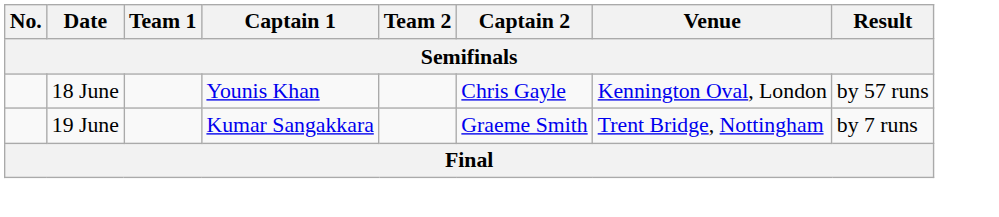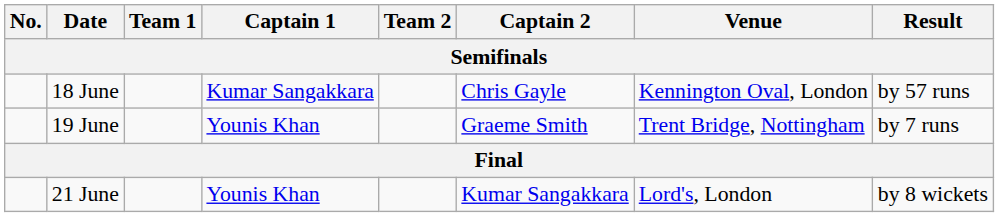 <table class="wikitable">
 <tr>
 <th>No.</th>
 <th>Date</th>
 <th>Team 1</th>
 <th>Captain 1</th>
 <th>Team 2</th>
 <th>Captain 2</th>
 <th>Venue</th>
 <th>Result</th>
 </tr>
 <tr>
 <th colspan="8">Semifinals</th>
 </tr>
 <tr>
 <td></td>
 <td>18 June</td>
 <td></td>
-<td><a href='#'>Younis Khan</a></td>
+<td><a href='#'>Kumar Sangakkara</a></td>
 <td></td>
 <td><a href='#'>Chris Gayle</a></td>
 <td><a href='#'>Kennington Oval</a>, London</td>
 <td> by 57 runs</td>
 </tr>
 <tr>
 <td></td>
 <td>19 June</td>
 <td></td>
-<td><a href='#'>Kumar Sangakkara</a></td>
+<td><a href='#'>Younis Khan</a></td>
 <td></td>
 <td><a href='#'>Graeme Smith</a></td>
 <td><a href='#'>Trent Bridge</a>, <a href='#'>Nottingham</a></td>
 <td> by 7 runs</td>
 </tr>
 <tr>
 <th colspan="8">Final</th>
 </tr>
+<tr>
+<td></td>
+<td>21 June</td>
+<td></td>
+<td><a href='#'>Younis Khan</a></td>
+<td></td>
+<td><a href='#'>Kumar Sangakkara</a></td>
+<td><a href='#'>Lord's</a>, London</td>
+<td> by 8 wickets</td>
+</tr>
 </table>
